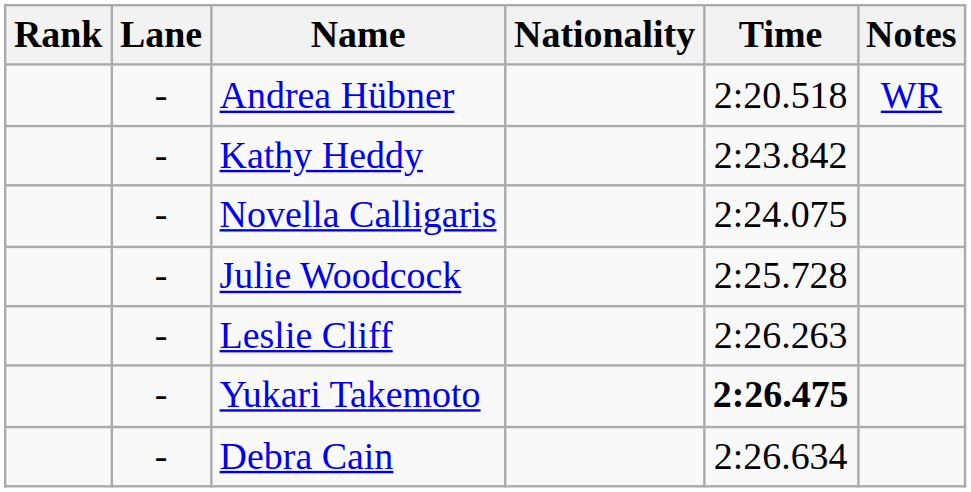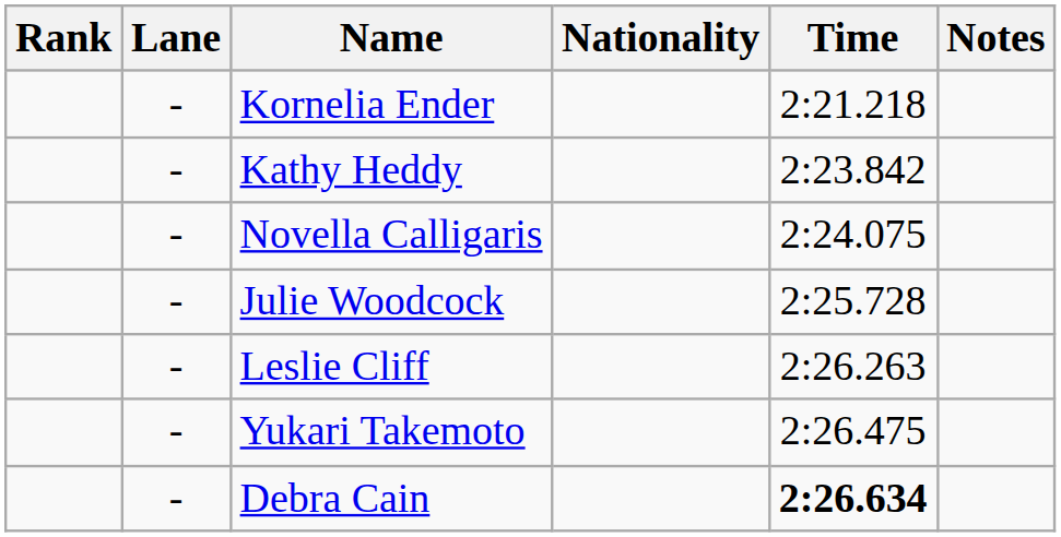 <table class="wikitable sortable" style="text-align:center">
 <tr>
 <th>Rank</th>
 <th>Lane</th>
 <th>Name</th>
 <th>Nationality</th>
 <th>Time</th>
 <th>Notes</th>
 </tr>
 <tr>
 <td></td>
 <td>-</td>
-<td align=left><a href='#'>Andrea Hübner</a></td>
+<td align=left><a href='#'>Kornelia Ender</a></td>
 <td align=left></td>
-<td>2:20.518</td>
-<td><a href='#'>WR</a></td>
+<td>2:21.218</td>
+<td></td>
 </tr>
 <tr>
 <td></td>
 <td>-</td>
 <td align=left><a href='#'>Kathy Heddy</a></td>
 <td align=left></td>
 <td>2:23.842</td>
 <td></td>
 </tr>
 <tr>
 <td></td>
 <td>-</td>
 <td align=left><a href='#'>Novella Calligaris</a></td>
 <td align=left></td>
 <td>2:24.075</td>
 <td></td>
 </tr>
 <tr>
 <td></td>
 <td>-</td>
 <td align=left><a href='#'>Julie Woodcock</a></td>
 <td align=left></td>
 <td>2:25.728</td>
 <td></td>
 </tr>
 <tr>
 <td></td>
 <td>-</td>
 <td align=left><a href='#'>Leslie Cliff</a></td>
 <td align=left></td>
 <td>2:26.263</td>
 <td></td>
 </tr>
 <tr>
 <td></td>
 <td>-</td>
 <td align=left><a href='#'>Yukari Takemoto</a></td>
 <td align=left></td>
-<td><strong>2:26.475</strong></td>
+<td>2:26.475</td>
 <td></td>
 </tr>
 <tr>
 <td></td>
 <td>-</td>
 <td align=left><a href='#'>Debra Cain</a></td>
 <td align=left></td>
-<td>2:26.634</td>
+<td><strong>2:26.634</strong></td>
 <td></td>
 </tr>
 </table>
